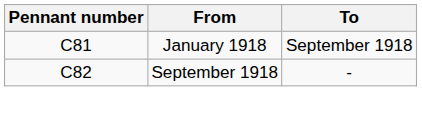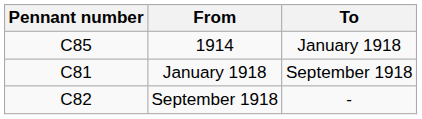 <table class="wikitable" style="text-align:center">
 <tr>
 <th>Pennant number</th>
 <th>From</th>
 <th>To</th>
+</tr>
+<tr>
+<td>C85</td>
+<td>1914</td>
+<td>January 1918</td>
 </tr>
 <tr>
 <td>C81</td>
 <td>January 1918</td>
 <td>September 1918</td>
 </tr>
 <tr>
 <td>C82</td>
 <td>September 1918</td>
 <td>-</td>
 </tr>
 </table>
